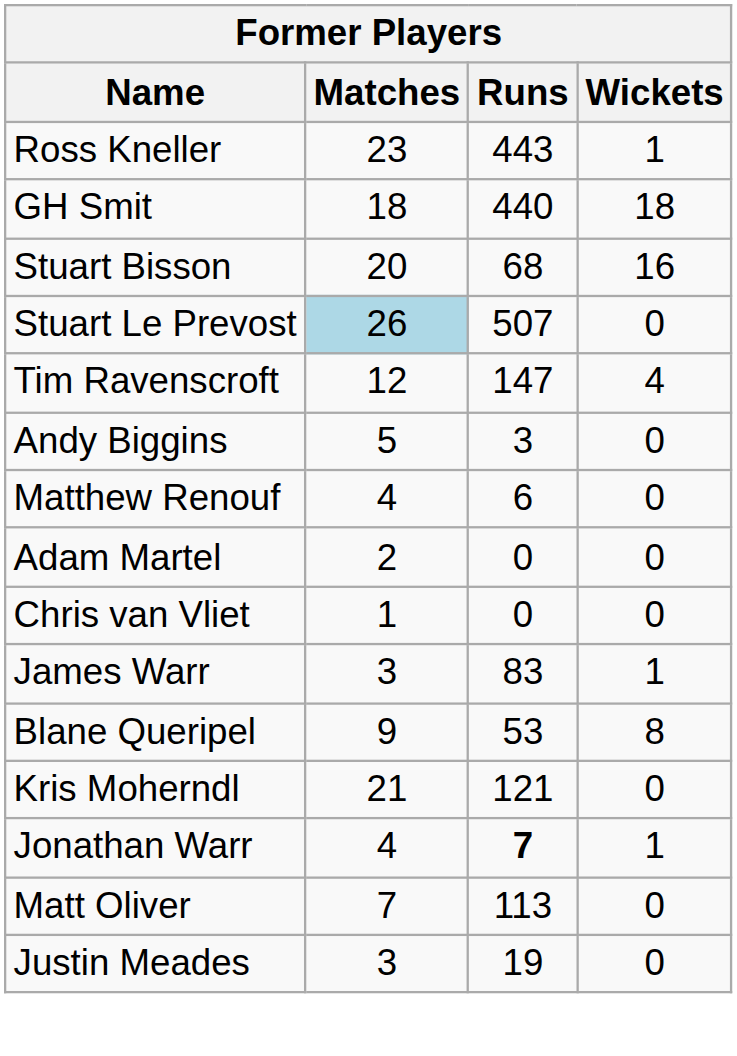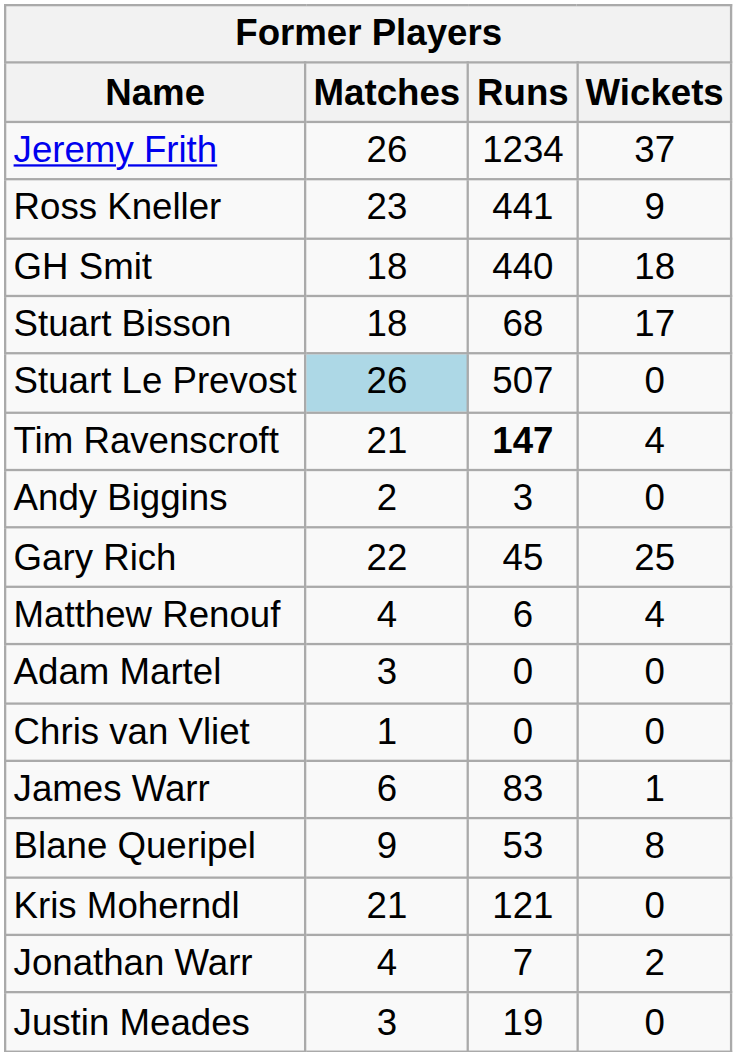 <table class="wikitable sortable">
 <tr>
 <th colspan=4>Former Players</th>
 </tr>
 <tr>
 <th>Name</th>
 <th>Matches</th>
 <th>Runs</th>
 <th>Wickets</th>
 </tr>
 <tr>
+<td><a href='#'>Jeremy Frith</a></td>
+<td align=center>26</td>
+<td align=center>1234</td>
+<td align=center>37</td>
+</tr>
+<tr>
 <td>Ross Kneller</td>
 <td align=center>23</td>
-<td align=center>443</td>
-<td align=center>1</td>
+<td align=center>441</td>
+<td align=center>9</td>
 </tr>
 <tr>
 <td>GH Smit</td>
 <td align=center>18</td>
 <td align=center>440</td>
 <td align=center>18</td>
 </tr>
 <tr>
 <td>Stuart Bisson</td>
-<td align=center>20</td>
+<td align=center>18</td>
 <td align=center>68</td>
-<td align=center>16</td>
+<td align=center>17</td>
 </tr>
 <tr>
 <td>Stuart Le Prevost</td>
 <td align=center style="background: lightblue;">26</td>
 <td align=center>507</td>
 <td align=center>0</td>
 </tr>
 <tr>
 <td>Tim Ravenscroft</td>
-<td align=center>12</td>
-<td align=center>147</td>
+<td align=center>21</td>
+<td align=center><strong>147</strong></td>
 <td align=center>4</td>
 </tr>
 <tr>
 <td>Andy Biggins</td>
-<td align=center>5</td>
+<td align=center>2</td>
 <td align=center>3</td>
 <td align=center>0</td>
+</tr>
+<tr>
+<td>Gary Rich</td>
+<td align=center>22</td>
+<td align=center>45</td>
+<td align=center>25</td>
 </tr>
 <tr>
 <td>Matthew Renouf</td>
 <td align=center>4</td>
 <td align=center>6</td>
-<td align=center>0</td>
+<td align=center>4</td>
 </tr>
 <tr>
 <td>Adam Martel</td>
-<td align=center>2</td>
+<td align=center>3</td>
 <td align=center>0</td>
 <td align=center>0</td>
 </tr>
 <tr>
 <td>Chris van Vliet</td>
 <td align=center>1</td>
 <td align=center>0</td>
 <td align=center>0</td>
 </tr>
 <tr>
 <td>James Warr</td>
-<td align=center>3</td>
+<td align=center>6</td>
 <td align=center>83</td>
 <td align=center>1</td>
 </tr>
 <tr>
 <td>Blane Queripel</td>
 <td align=center>9</td>
 <td align=center>53</td>
 <td align=center>8</td>
 </tr>
 <tr>
 <td>Kris Moherndl</td>
 <td align=center>21</td>
 <td align=center>121</td>
 <td align=center>0</td>
 </tr>
 <tr>
 <td>Jonathan Warr</td>
 <td align=center>4</td>
-<td align=center><strong>7</strong></td>
-<td align=center>1</td>
-</tr>
-<tr>
-<td>Matt Oliver</td>
 <td align=center>7</td>
-<td align=center>113</td>
-<td align=center>0</td>
+<td align=center>2</td>
 </tr>
 <tr>
 <td>Justin Meades</td>
 <td align=center>3</td>
 <td align=center>19</td>
 <td align=center>0</td>
 </tr>
 </table>
